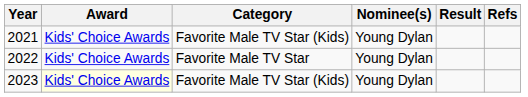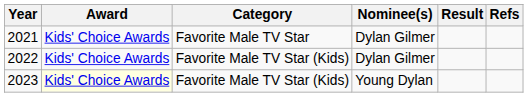 <table class="wikitable">
 <tr>
 <th>Year</th>
 <th>Award</th>
 <th>Category</th>
 <th>Nominee(s)</th>
 <th>Result</th>
 <th>Refs</th>
 </tr>
 <tr>
 <td>2021</td>
 <td><a href='#'>Kids' Choice Awards</a></td>
-<td>Favorite Male TV Star (Kids)</td>
-<td>Young Dylan</td>
+<td>Favorite Male TV Star</td>
+<td>Dylan Gilmer</td>
 <td></td>
 <td style="text-align:center;"></td>
 </tr>
 <tr>
 <td>2022</td>
 <td><a href='#'>Kids' Choice Awards</a></td>
-<td>Favorite Male TV Star</td>
-<td>Young Dylan</td>
+<td>Favorite Male TV Star (Kids)</td>
+<td>Dylan Gilmer</td>
 <td></td>
 <td style="text-align:center;"></td>
 </tr>
 <tr>
 <td>2023</td>
 <td style="background: lightyellow;"><a href='#'>Kids' Choice Awards</a></td>
 <td>Favorite Male TV Star (Kids)</td>
 <td>Young Dylan</td>
 <td></td>
 <td style="text-align:center;"></td>
 </tr>
 </table>
